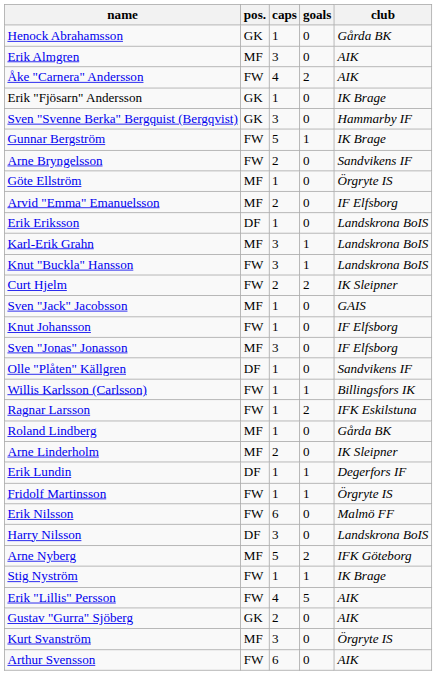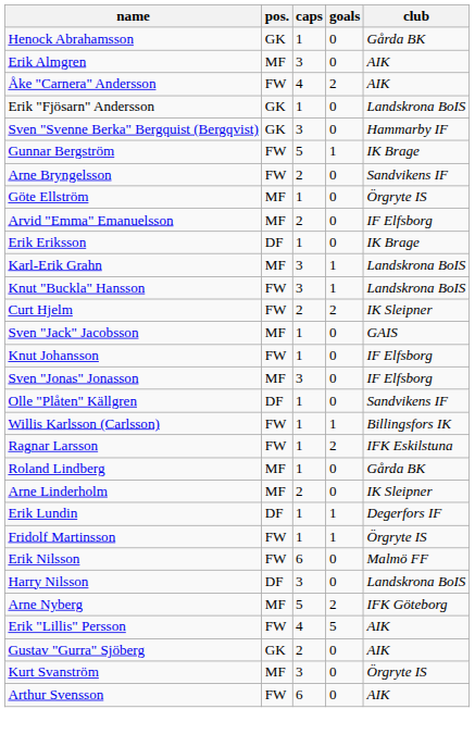 <table class="wikitable">
 <tr>
 <th>name</th>
 <th>pos.</th>
 <th>caps</th>
 <th>goals</th>
 <th>club</th>
 </tr>
 <tr>
 <td><a href='#'>Henock Abrahamsson</a></td>
 <td>GK</td>
 <td>1</td>
 <td>0</td>
 <td><em>Gårda BK</em></td>
 </tr>
 <tr>
 <td><a href='#'>Erik Almgren</a></td>
 <td>MF</td>
 <td>3</td>
 <td>0</td>
 <td><em>AIK</em></td>
 </tr>
 <tr>
 <td><a href='#'>Åke "Carnera" Andersson</a></td>
 <td>FW</td>
 <td>4</td>
 <td>2</td>
 <td><em>AIK</em></td>
 </tr>
 <tr>
 <td>Erik "Fjösarn" Andersson</td>
 <td>GK</td>
 <td>1</td>
 <td>0</td>
-<td><em>IK Brage</em></td>
+<td><em>Landskrona BoIS</em></td>
 </tr>
 <tr>
 <td><a href='#'>Sven "Svenne Berka" Bergquist (Bergqvist)</a></td>
 <td>GK</td>
 <td>3</td>
 <td>0</td>
 <td><em>Hammarby IF</em></td>
 </tr>
 <tr>
 <td><a href='#'>Gunnar Bergström</a></td>
 <td>FW</td>
 <td>5</td>
 <td>1</td>
 <td><em>IK Brage</em></td>
 </tr>
 <tr>
 <td><a href='#'>Arne Bryngelsson</a></td>
 <td>FW</td>
 <td>2</td>
 <td>0</td>
 <td><em>Sandvikens IF</em></td>
 </tr>
 <tr>
 <td><a href='#'>Göte Ellström</a></td>
 <td>MF</td>
 <td>1</td>
 <td>0</td>
 <td><em>Örgryte IS</em></td>
 </tr>
 <tr>
 <td><a href='#'>Arvid "Emma" Emanuelsson</a></td>
 <td>MF</td>
 <td>2</td>
 <td>0</td>
 <td><em>IF Elfsborg</em></td>
 </tr>
 <tr>
 <td><a href='#'>Erik Eriksson</a></td>
 <td>DF</td>
 <td>1</td>
 <td>0</td>
-<td><em>Landskrona BoIS</em></td>
+<td><em>IK Brage</em></td>
 </tr>
 <tr>
 <td><a href='#'>Karl-Erik Grahn</a></td>
 <td>MF</td>
 <td>3</td>
 <td>1</td>
 <td><em>Landskrona BoIS</em></td>
 </tr>
 <tr>
 <td><a href='#'>Knut "Buckla" Hansson</a></td>
 <td>FW</td>
 <td>3</td>
 <td>1</td>
 <td><em>Landskrona BoIS</em></td>
 </tr>
 <tr>
 <td><a href='#'>Curt Hjelm</a></td>
 <td>FW</td>
 <td>2</td>
 <td>2</td>
 <td><em>IK Sleipner</em></td>
 </tr>
 <tr>
 <td><a href='#'>Sven "Jack" Jacobsson</a></td>
 <td>MF</td>
 <td>1</td>
 <td>0</td>
 <td><em>GAIS</em></td>
 </tr>
 <tr>
 <td><a href='#'>Knut Johansson</a></td>
 <td>FW</td>
 <td>1</td>
 <td>0</td>
 <td><em>IF Elfsborg</em></td>
 </tr>
 <tr>
 <td><a href='#'>Sven "Jonas" Jonasson</a></td>
 <td>MF</td>
 <td>3</td>
 <td>0</td>
 <td><em>IF Elfsborg</em></td>
 </tr>
 <tr>
 <td><a href='#'>Olle "Plåten" Källgren</a></td>
 <td>DF</td>
 <td>1</td>
 <td>0</td>
 <td><em>Sandvikens IF</em></td>
 </tr>
 <tr>
 <td><a href='#'>Willis Karlsson (Carlsson)</a></td>
 <td>FW</td>
 <td>1</td>
 <td>1</td>
 <td><em>Billingsfors IK</em></td>
 </tr>
 <tr>
 <td><a href='#'>Ragnar Larsson</a></td>
 <td>FW</td>
 <td>1</td>
 <td>2</td>
 <td><em>IFK Eskilstuna</em></td>
 </tr>
 <tr>
 <td><a href='#'>Roland Lindberg</a></td>
 <td>MF</td>
 <td>1</td>
 <td>0</td>
 <td><em>Gårda BK</em></td>
 </tr>
 <tr>
 <td><a href='#'>Arne Linderholm</a></td>
 <td>MF</td>
 <td>2</td>
 <td>0</td>
 <td><em>IK Sleipner</em></td>
 </tr>
 <tr>
 <td><a href='#'>Erik Lundin</a></td>
 <td>DF</td>
 <td>1</td>
 <td>1</td>
 <td><em>Degerfors IF</em></td>
 </tr>
 <tr>
 <td><a href='#'>Fridolf Martinsson</a></td>
 <td>FW</td>
 <td>1</td>
 <td>1</td>
 <td><em>Örgryte IS</em></td>
 </tr>
 <tr>
 <td><a href='#'>Erik Nilsson</a></td>
 <td>FW</td>
 <td>6</td>
 <td>0</td>
 <td><em>Malmö FF</em></td>
 </tr>
 <tr>
 <td><a href='#'>Harry Nilsson</a></td>
 <td>DF</td>
 <td>3</td>
 <td>0</td>
 <td><em>Landskrona BoIS</em></td>
 </tr>
 <tr>
 <td><a href='#'>Arne Nyberg</a></td>
 <td>MF</td>
 <td>5</td>
 <td>2</td>
 <td><em>IFK Göteborg</em></td>
 </tr>
 <tr>
-<td><a href='#'>Stig Nyström</a></td>
-<td>FW</td>
-<td>1</td>
-<td>1</td>
-<td><em>IK Brage</em></td>
-</tr>
-<tr>
 <td><a href='#'>Erik "Lillis" Persson</a></td>
 <td>FW</td>
 <td>4</td>
 <td>5</td>
 <td><em>AIK</em></td>
 </tr>
 <tr>
 <td><a href='#'>Gustav "Gurra" Sjöberg</a></td>
 <td>GK</td>
 <td>2</td>
 <td>0</td>
 <td><em>AIK</em></td>
 </tr>
 <tr>
 <td><a href='#'>Kurt Svanström</a></td>
 <td>MF</td>
 <td>3</td>
 <td>0</td>
 <td><em>Örgryte IS</em></td>
 </tr>
 <tr>
 <td><a href='#'>Arthur Svensson</a></td>
 <td>FW</td>
 <td>6</td>
 <td>0</td>
 <td><em>AIK</em></td>
 </tr>
 </table>
